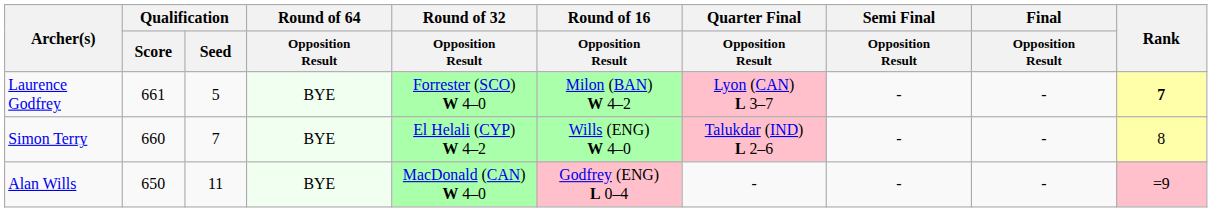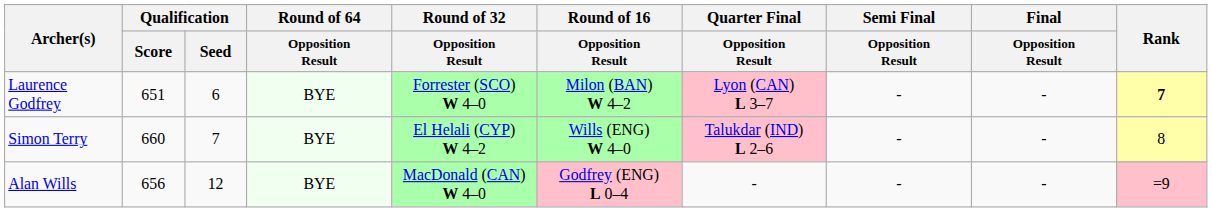 <table class=wikitable style="font-size:90%">
 <tr>
 <th rowspan="2" style="width:100px;">Archer(s)</th>
 <th colspan="2" style="width:100px;">Qualification</th>
 <th width=125>Round of 64</th>
 <th width=125>Round of 32</th>
 <th width=125>Round of 16</th>
 <th width=125>Quarter Final</th>
 <th width=125>Semi Final</th>
 <th width=125>Final</th>
 <th rowspan="2" style="width:75px;">Rank</th>
 </tr>
 <tr>
 <th width=50>Score</th>
 <th width=50>Seed</th>
 <th style="line-height:1em"><small>Opposition<br>Result</small></th>
 <th style="line-height:1em"><small>Opposition<br>Result</small></th>
 <th style="line-height:1em"><small>Opposition<br>Result</small></th>
 <th style="line-height:1em"><small>Opposition<br>Result</small></th>
 <th style="line-height:1em"><small>Opposition<br>Result</small></th>
 <th style="line-height:1em"><small>Opposition<br>Result</small></th>
 </tr>
 <tr>
 <td><a href='#'>Laurence Godfrey</a></td>
-<td style="text-align:center;">661</td>
-<td style="text-align:center;">5</td>
+<td style="text-align:center;">651</td>
+<td style="text-align:center;">6</td>
 <td style="text-align:center; background:honeydew;">BYE</td>
 <td style="text-align:center; background:#afa;"> <a href='#'>Forrester</a> (<a href='#'>SCO</a>)<br><strong>W</strong> 4–0</td>
 <td style="text-align:center; background:#afa;"> <a href='#'>Milon</a> (<a href='#'>BAN</a>)<br><strong>W</strong> 4–2</td>
 <td style="text-align:center; background:pink;"> <a href='#'>Lyon</a> (<a href='#'>CAN</a>)<br><strong>L</strong> 3–7</td>
 <td style="text-align:center;">-</td>
 <td style="text-align:center;">-</td>
 <td style="text-align:center; background:#ffa;"><strong>7</strong></td>
 </tr>
 <tr>
 <td><a href='#'>Simon Terry</a></td>
 <td style="text-align:center;">660</td>
 <td style="text-align:center;">7</td>
 <td style="text-align:center; background:honeydew;">BYE</td>
 <td style="text-align:center; background:#afa;"> <a href='#'>El Helali</a> (<a href='#'>CYP</a>)<br><strong>W</strong> 4–2</td>
 <td style="text-align:center; background:#afa;"> <a href='#'>Wills</a> (ENG)<br><strong>W</strong> 4–0</td>
 <td style="text-align:center; background:pink;"> <a href='#'>Talukdar</a> (<a href='#'>IND</a>)<br><strong>L</strong> 2–6</td>
 <td style="text-align:center;">-</td>
 <td style="text-align:center;">-</td>
 <td style="text-align:center; background:#ffa;">8</td>
 </tr>
 <tr>
 <td><a href='#'>Alan Wills</a></td>
-<td style="text-align:center;">650</td>
-<td style="text-align:center;">11</td>
+<td style="text-align:center;">656</td>
+<td style="text-align:center;">12</td>
 <td style="text-align:center; background:honeydew;">BYE</td>
 <td style="text-align:center; background:#afa;"> <a href='#'>MacDonald</a> (<a href='#'>CAN</a>)<br><strong>W</strong> 4–0</td>
 <td style="text-align:center; background:pink;"> <a href='#'>Godfrey</a> (ENG)<br><strong>L</strong> 0–4</td>
 <td style="text-align:center;">-</td>
 <td style="text-align:center;">-</td>
 <td style="text-align:center;">-</td>
 <td style="text-align:center; background:pink;">=9</td>
 </tr>
 </table>
